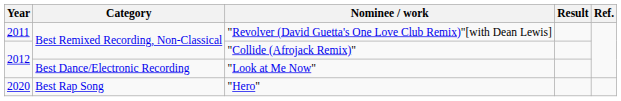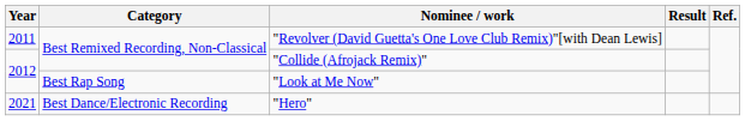 <table class="wikitable sortable">
 <tr>
 <th>Year</th>
 <th>Category</th>
 <th>Nominee / work</th>
 <th>Result</th>
 <th>Ref.</th>
 </tr>
 <tr>
 <td><a href='#'>2011</a></td>
 <td rowspan="2"><a href='#'>Best Remixed Recording, Non-Classical</a></td>
 <td>"<a href='#'>Revolver (David Guetta's One Love Club Remix)</a>"[with Dean Lewis]</td>
 <td></td>
 <td rowspan="3"></td>
 </tr>
 <tr>
 <td rowspan="2"><a href='#'>2012</a></td>
 <td>"<a href='#'>Collide (Afrojack Remix)</a>"</td>
 <td></td>
 </tr>
 <tr>
-<td><a href='#'>Best Dance/Electronic Recording</a></td>
+<td><a href='#'>Best Rap Song</a></td>
 <td>"<a href='#'>Look at Me Now</a>"</td>
 <td></td>
 </tr>
 <tr>
-<td><a href='#'>2020</a></td>
-<td><a href='#'>Best Rap Song</a></td>
+<td><a href='#'>2021</a></td>
+<td><a href='#'>Best Dance/Electronic Recording</a></td>
 <td>"<a href='#'>Hero</a>"</td>
 <td></td>
 <td></td>
 </tr>
 </table>
